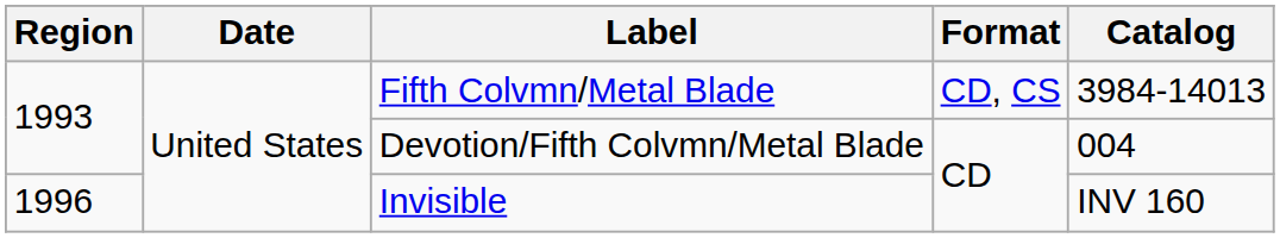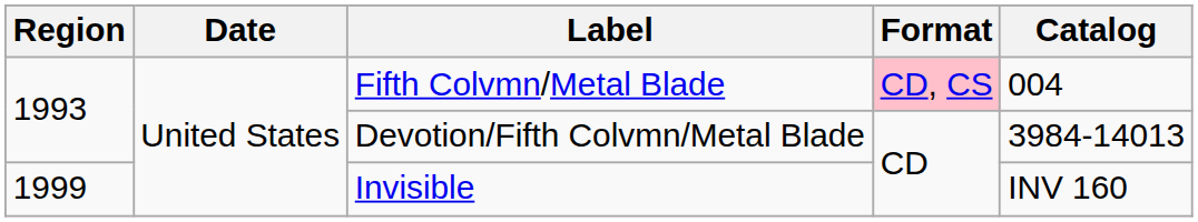 <table class="wikitable">
 <tr>
 <th>Region</th>
 <th>Date</th>
 <th>Label</th>
 <th>Format</th>
 <th>Catalog</th>
 </tr>
 <tr>
 <td rowspan="2">1993</td>
 <td rowspan="3">United States</td>
 <td><a href='#'>Fifth Colvmn</a>/<a href='#'>Metal Blade</a></td>
-<td><a href='#'>CD</a>, <a href='#'>CS</a></td>
-<td>3984-14013</td>
+<td style="background: pink;"><a href='#'>CD</a>, <a href='#'>CS</a></td>
+<td>004</td>
 </tr>
 <tr>
 <td>Devotion/Fifth Colvmn/Metal Blade</td>
 <td rowspan="2">CD</td>
-<td>004</td>
+<td>3984-14013</td>
 </tr>
 <tr>
-<td>1996</td>
+<td>1999</td>
 <td><a href='#'>Invisible</a></td>
 <td>INV 160</td>
 </tr>
 </table>
